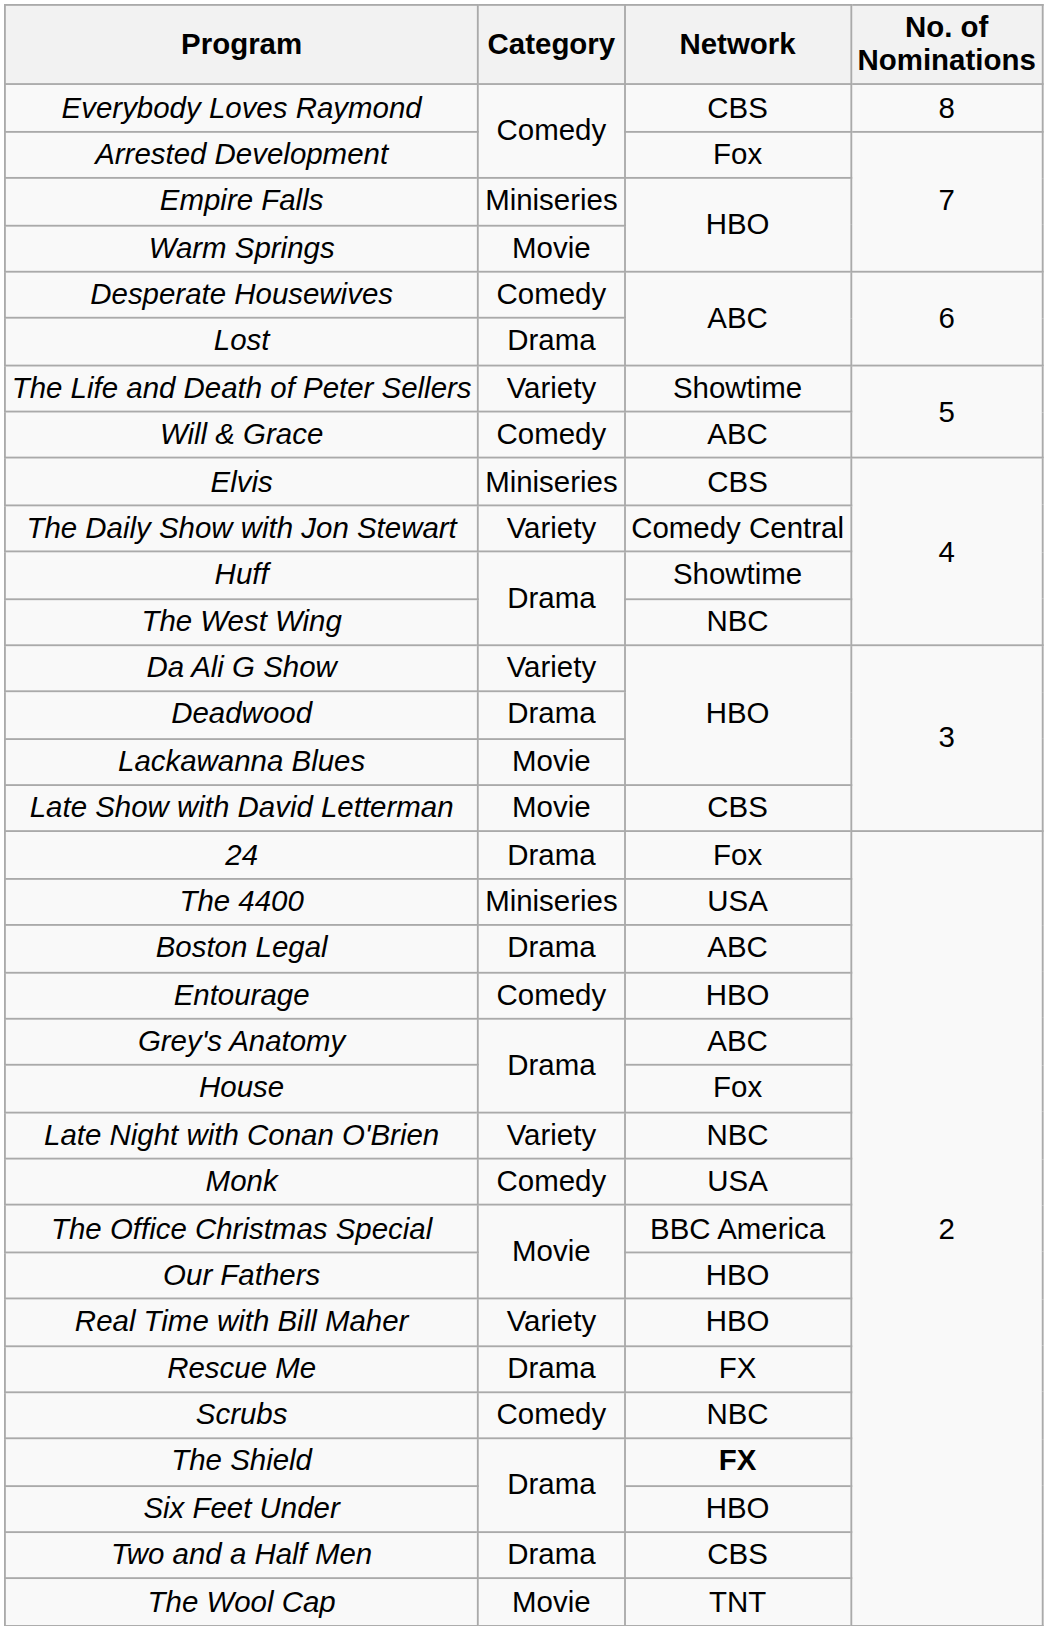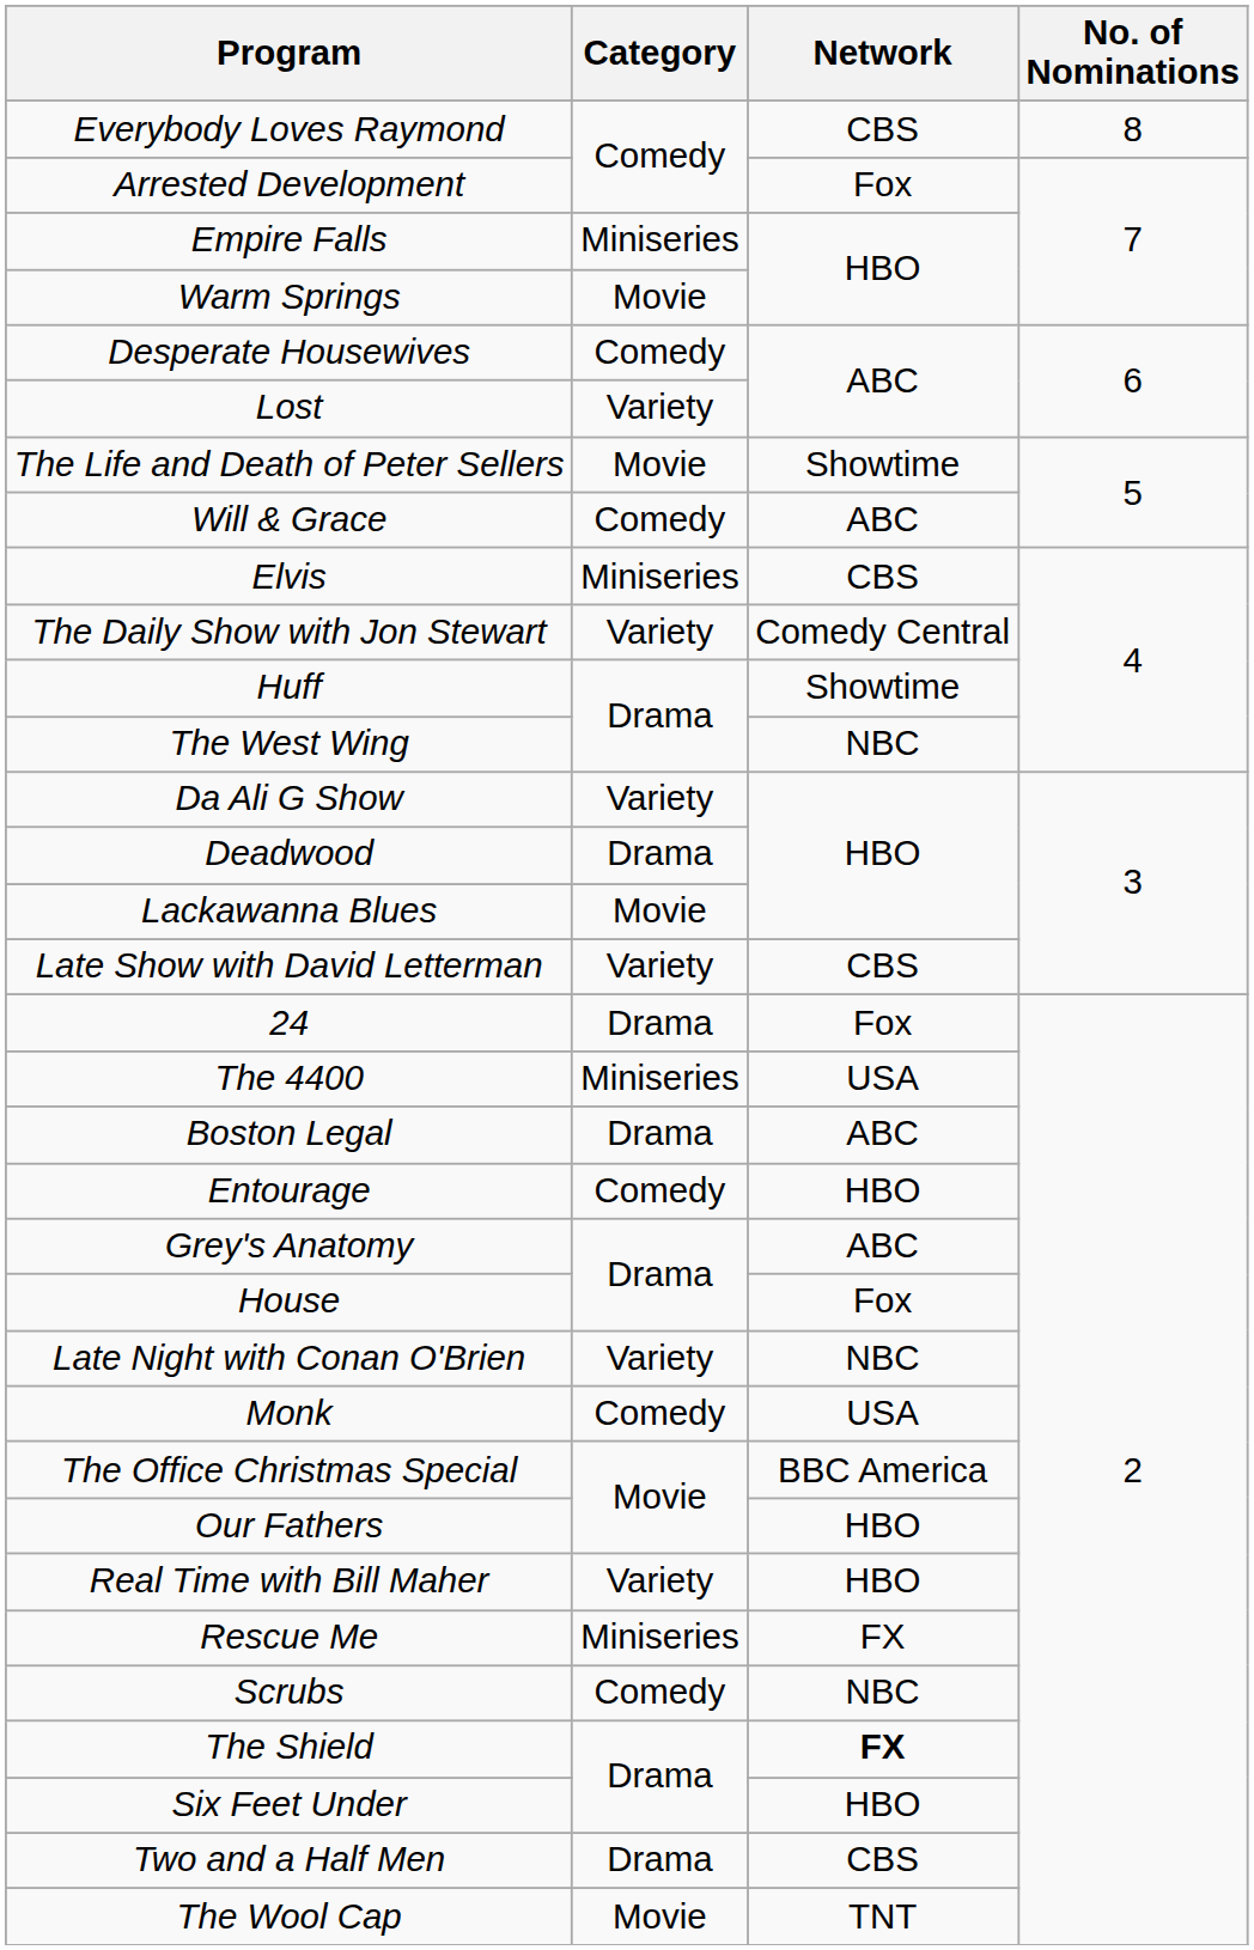 <table class="wikitable">
 <tr>
 <th>Program</th>
 <th>Category</th>
 <th>Network</th>
 <th>No. of<br>Nominations</th>
 </tr>
 <tr style="text-align:center">
 <td><em>Everybody Loves Raymond</em></td>
 <td rowspan="2">Comedy</td>
 <td>CBS</td>
 <td>8</td>
 </tr>
 <tr style="text-align:center">
 <td><em>Arrested Development</em></td>
 <td>Fox</td>
 <td rowspan="3">7</td>
 </tr>
 <tr style="text-align:center">
 <td><em>Empire Falls</em></td>
 <td>Miniseries</td>
 <td rowspan="2">HBO</td>
 </tr>
 <tr style="text-align:center">
 <td><em>Warm Springs</em></td>
 <td>Movie</td>
 </tr>
 <tr style="text-align:center">
 <td><em>Desperate Housewives</em></td>
 <td>Comedy</td>
 <td rowspan="2">ABC</td>
 <td rowspan="2">6</td>
 </tr>
 <tr style="text-align:center">
 <td><em>Lost</em></td>
-<td>Drama</td>
+<td>Variety</td>
 </tr>
 <tr style="text-align:center">
 <td><em>The Life and Death of Peter Sellers</em></td>
-<td>Variety</td>
+<td>Movie</td>
 <td>Showtime</td>
 <td rowspan="2">5</td>
 </tr>
 <tr style="text-align:center">
 <td><em>Will & Grace</em></td>
 <td>Comedy</td>
 <td>ABC</td>
 </tr>
 <tr style="text-align:center">
 <td><em>Elvis</em></td>
 <td>Miniseries</td>
 <td>CBS</td>
 <td rowspan="4">4</td>
 </tr>
 <tr style="text-align:center">
 <td><em>The Daily Show with Jon Stewart</em></td>
 <td>Variety</td>
 <td>Comedy Central</td>
 </tr>
 <tr style="text-align:center">
 <td><em>Huff</em></td>
 <td rowspan="2">Drama</td>
 <td>Showtime</td>
 </tr>
 <tr style="text-align:center">
 <td><em>The West Wing</em></td>
 <td>NBC</td>
 </tr>
 <tr style="text-align:center">
 <td><em>Da Ali G Show</em></td>
 <td>Variety</td>
 <td rowspan="3">HBO</td>
 <td rowspan="4">3</td>
 </tr>
 <tr style="text-align:center">
 <td><em>Deadwood</em></td>
 <td>Drama</td>
 </tr>
 <tr style="text-align:center">
 <td><em>Lackawanna Blues</em></td>
 <td>Movie</td>
 </tr>
 <tr style="text-align:center">
 <td><em>Late Show with David Letterman</em></td>
-<td>Movie</td>
+<td>Variety</td>
 <td>CBS</td>
 </tr>
 <tr style="text-align:center">
 <td><em>24</em></td>
 <td>Drama</td>
 <td>Fox</td>
 <td rowspan="17">2</td>
 </tr>
 <tr style="text-align:center">
 <td><em>The 4400</em></td>
 <td>Miniseries</td>
 <td>USA</td>
 </tr>
 <tr style="text-align:center">
 <td><em>Boston Legal</em></td>
 <td>Drama</td>
 <td>ABC</td>
 </tr>
 <tr style="text-align:center">
 <td><em>Entourage</em></td>
 <td>Comedy</td>
 <td>HBO</td>
 </tr>
 <tr style="text-align:center">
 <td><em>Grey's Anatomy</em></td>
 <td rowspan="2">Drama</td>
 <td>ABC</td>
 </tr>
 <tr style="text-align:center">
 <td><em>House</em></td>
 <td>Fox</td>
 </tr>
 <tr style="text-align:center">
 <td><em>Late Night with Conan O'Brien</em></td>
 <td>Variety</td>
 <td>NBC</td>
 </tr>
 <tr style="text-align:center">
 <td><em>Monk</em></td>
 <td>Comedy</td>
 <td>USA</td>
 </tr>
 <tr style="text-align:center">
 <td><em>The Office Christmas Special</em></td>
 <td rowspan="2">Movie</td>
 <td>BBC America</td>
 </tr>
 <tr style="text-align:center">
 <td><em>Our Fathers</em></td>
 <td>HBO</td>
 </tr>
 <tr style="text-align:center">
 <td><em>Real Time with Bill Maher</em></td>
 <td>Variety</td>
 <td>HBO</td>
 </tr>
 <tr style="text-align:center">
 <td><em>Rescue Me</em></td>
-<td>Drama</td>
+<td>Miniseries</td>
 <td>FX</td>
 </tr>
 <tr style="text-align:center">
 <td><em>Scrubs</em></td>
 <td>Comedy</td>
 <td>NBC</td>
 </tr>
 <tr style="text-align:center">
 <td><em>The Shield</em></td>
 <td rowspan="2">Drama</td>
 <td><strong>FX</strong></td>
 </tr>
 <tr style="text-align:center">
 <td><em>Six Feet Under</em></td>
 <td>HBO</td>
 </tr>
 <tr style="text-align:center">
 <td><em>Two and a Half Men</em></td>
 <td>Drama</td>
 <td>CBS</td>
 </tr>
 <tr style="text-align:center">
 <td><em>The Wool Cap</em></td>
 <td>Movie</td>
 <td>TNT</td>
 </tr>
 </table>
